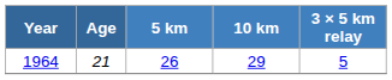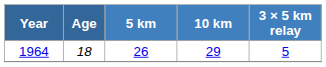 <table class="wikitable" style="font-size:95%; text-align:center; border:grey solid 1px; border-collapse:collapse; background:#ffffff;">
 <tr>
 <th style="background-color:#369; color:white; width:60px;"> Year </th>
 <th style="background-color:#369; color:white; width:40px;"> Age </th>
 <th style="background-color:#4180be; color:white; width:75px;"> 5 km </th>
 <th style="background-color:#4180be; color:white; width:75px;"> 10 km </th>
 <th style="background-color:#4180be; color:white; width:75px;"> 3 × 5 km <br> relay </th>
 </tr>
 <tr>
 <td><a href='#'>1964</a></td>
-<td><em>21</em></td>
+<td><em>18</em></td>
 <td><a href='#'>26</a></td>
 <td><a href='#'>29</a></td>
 <td><a href='#'>5</a></td>
 </tr>
 <tr>
 </tr>
 </table>
